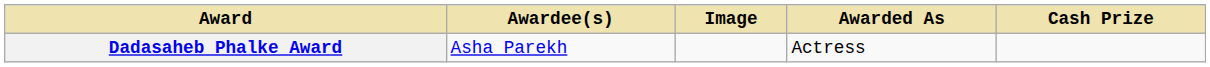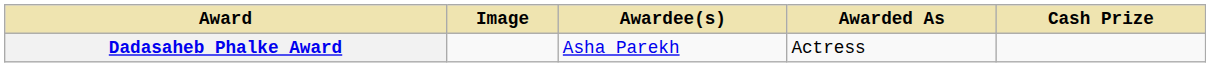 <table class="wikitable plainrowheaders" style="width:100%;">
 <tr>
 <th scope="col" style="background-color:#EFE4B0;">Award</th>
+<th scope="col" style="background-color:#EFE4B0;">Image</th>
 <th scope="col" style="background-color:#EFE4B0;">Awardee(s)</th>
-<th scope="col" style="background-color:#EFE4B0;">Image</th>
 <th scope="col" style="background-color:#EFE4B0;">Awarded As</th>
 <th scope="col" style="background-color:#EFE4B0;">Cash Prize</th>
 </tr>
 <tr>
 <th scope="row"><a href='#'>Dadasaheb Phalke Award</a></th>
+<td></td>
 <td><a href='#'>Asha Parekh</a></td>
-<td></td>
 <td>Actress</td>
 <td></td>
 </tr>
 </table>
